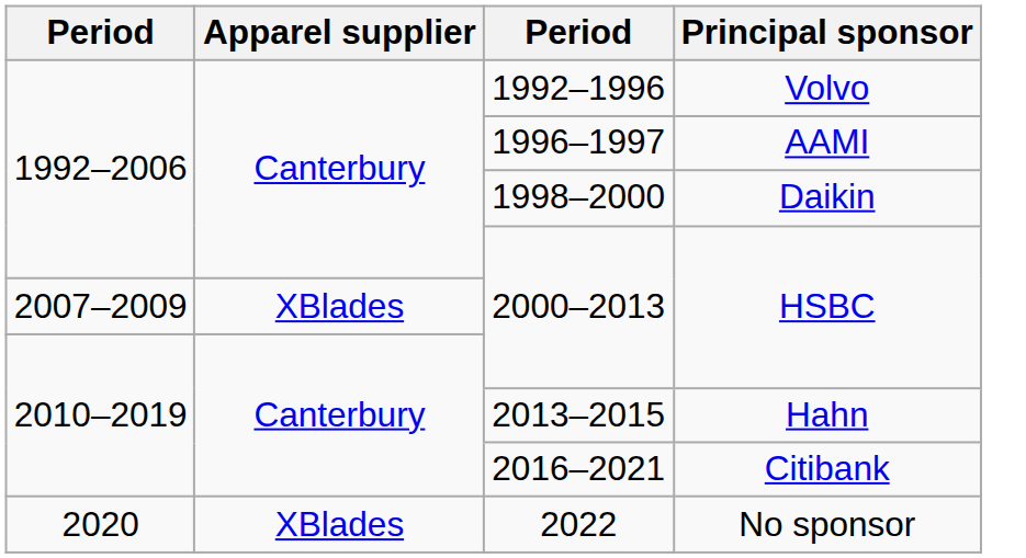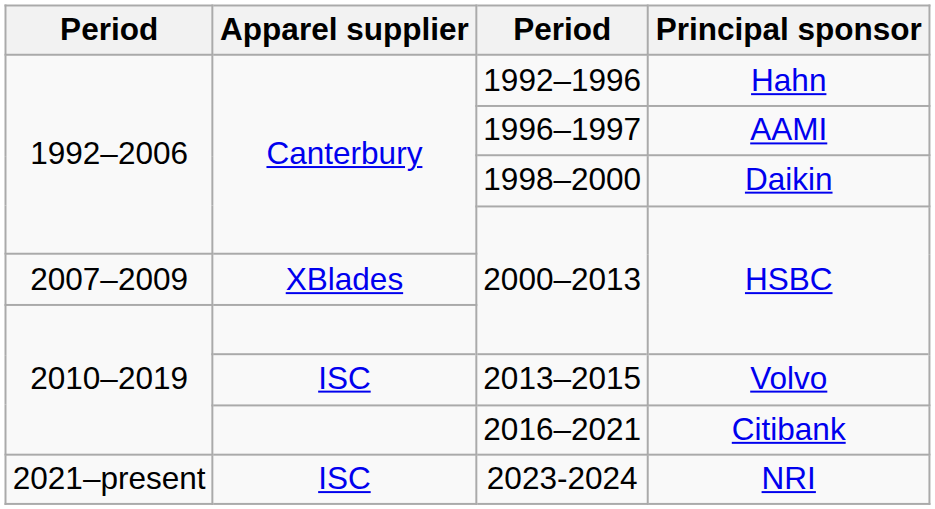 <table class="wikitable" style="text-align:center; margin-left:1em; float:left">
 <tr>
 <th>Period</th>
 <th>Apparel supplier</th>
 <th>Period</th>
 <th>Principal sponsor</th>
 </tr>
 <tr>
 <td rowspan=4>1992–2006</td>
 <td rowspan=4><a href='#'>Canterbury</a></td>
 <td>1992–1996</td>
-<td><a href='#'>Volvo</a></td>
+<td><a href='#'>Hahn</a></td>
 </tr>
 <tr>
 <td>1996–1997</td>
 <td><a href='#'>AAMI</a></td>
 </tr>
 <tr>
 <td>1998–2000</td>
 <td><a href='#'>Daikin</a></td>
 </tr>
 <tr>
 <td style="border-bottom:0px;"> </td>
 <td rowspan="3" style="border-bottom:0px;"><a href='#'>HSBC</a></td>
 </tr>
 <tr>
 <td>2007–2009</td>
 <td><a href='#'>XBlades</a></td>
 <td style="border-width:0px 1px;">2000–2013</td>
 </tr>
 <tr>
 <td rowspan=3>2010–2019</td>
 <td style="border-width:0px 1px;"> </td>
 <td style="border-width:0px 1px;"> </td>
 </tr>
 <tr>
-<td style="border-width:0px 1px;"><a href='#'>Canterbury</a></td>
+<td><a href='#'>ISC</a></td>
 <td>2013–2015</td>
-<td><a href='#'>Hahn</a></td>
+<td><a href='#'>Volvo</a></td>
 </tr>
 <tr>
 <td style="border-top:0px;"> </td>
 <td>2016–2021</td>
 <td><a href='#'>Citibank</a></td>
 </tr>
 <tr>
-<td>2020</td>
-<td><a href='#'>XBlades</a></td>
-<td>2022</td>
-<td>No sponsor</td>
+<td>2021–present</td>
+<td><a href='#'>ISC</a></td>
+<td>2023-2024</td>
+<td><a href='#'>NRI</a></td>
 </tr>
 </table>
